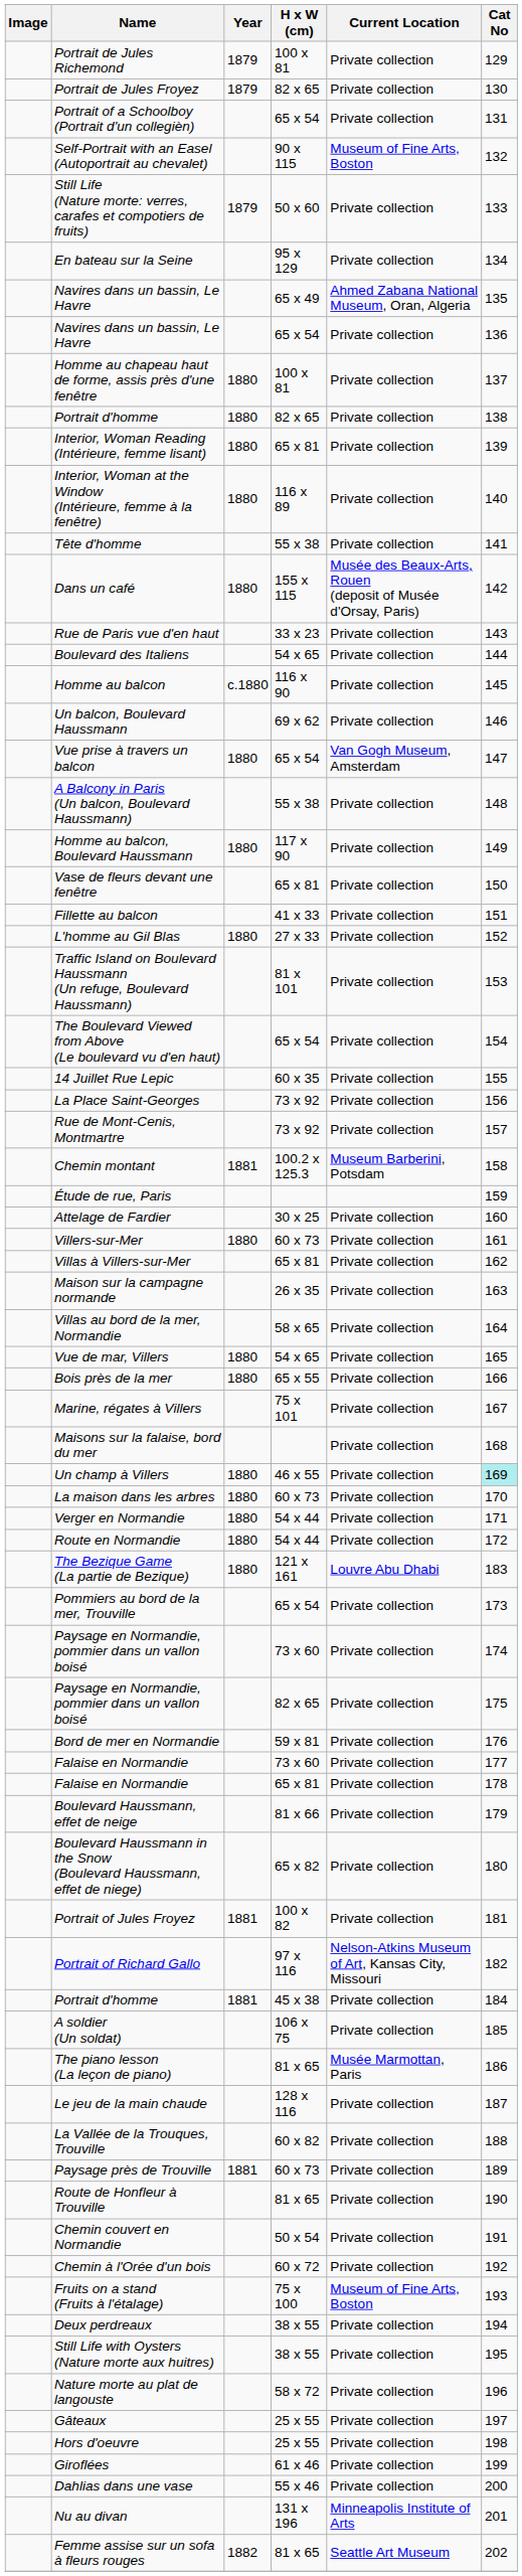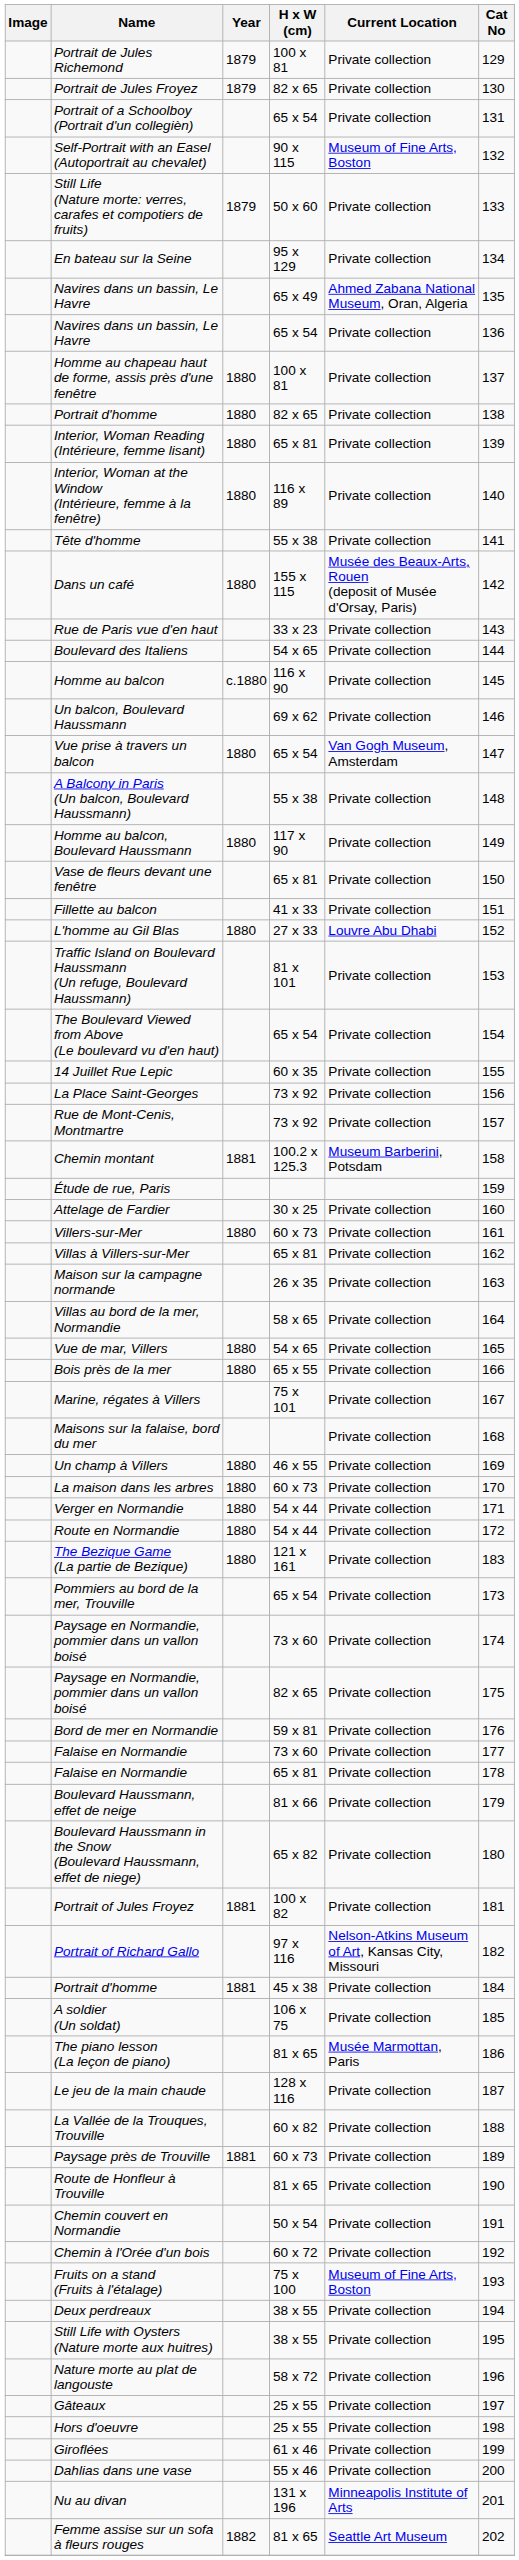 <table class="sortable wikitable" style="margin-left:0.5em; text-align:left">
 <tr>
 <th>Image</th>
 <th>Name</th>
 <th>Year</th>
 <th>H x W (cm)</th>
 <th>Current Location</th>
 <th>Cat No</th>
 </tr>
 <tr>
 <td></td>
 <td><em>Portrait de Jules Richemond</em></td>
 <td>1879</td>
 <td>100 x 81</td>
 <td>Private collection</td>
 <td>129</td>
 </tr>
 <tr>
 <td></td>
 <td><em>Portrait de Jules Froyez</em></td>
 <td>1879</td>
 <td>82 x 65</td>
 <td>Private collection</td>
 <td>130</td>
 </tr>
 <tr>
 <td></td>
 <td><em>Portrait of a Schoolboy</em> <br> <em>(Portrait d'un collegièn)</em></td>
 <td></td>
 <td>65 x 54</td>
 <td>Private collection</td>
 <td>131</td>
 </tr>
 <tr>
 <td></td>
 <td><em>Self-Portrait with an Easel</em> <br><em>(Autoportrait au chevalet)</em></td>
 <td></td>
 <td>90 x 115</td>
 <td><a href='#'>Museum of Fine Arts, Boston</a> </td>
 <td>132</td>
 </tr>
 <tr>
 <td></td>
 <td><em>Still Life</em> <br><em>(Nature morte: verres, carafes et compotiers de fruits)</em></td>
 <td>1879</td>
 <td>50 x 60</td>
 <td>Private collection</td>
 <td>133</td>
 </tr>
 <tr>
 <td></td>
 <td><em>En bateau sur la Seine</em></td>
 <td></td>
 <td>95 x 129</td>
 <td>Private collection</td>
 <td>134</td>
 </tr>
 <tr>
 <td></td>
 <td><em>Navires dans un bassin, Le Havre</em></td>
 <td></td>
 <td>65 x 49</td>
 <td><a href='#'>Ahmed Zabana National Museum</a>, Oran, Algeria</td>
 <td>135</td>
 </tr>
 <tr>
 <td></td>
 <td><em>Navires dans un bassin, Le Havre</em></td>
 <td></td>
 <td>65 x 54</td>
 <td>Private collection</td>
 <td>136</td>
 </tr>
 <tr>
 <td></td>
 <td><em>Homme au chapeau haut de forme, assis près d'une fenêtre</em></td>
 <td>1880</td>
 <td>100 x 81</td>
 <td>Private collection</td>
 <td>137</td>
 </tr>
 <tr>
 <td></td>
 <td><em>Portrait d'homme</em></td>
 <td>1880</td>
 <td>82 x 65</td>
 <td>Private collection</td>
 <td>138</td>
 </tr>
 <tr>
 <td></td>
 <td><em>Interior, Woman Reading</em> <br> <em>(Intérieure, femme lisant)</em></td>
 <td>1880</td>
 <td>65 x 81</td>
 <td>Private collection</td>
 <td>139</td>
 </tr>
 <tr>
 <td></td>
 <td><em>Interior, Woman at the Window</em> <br> <em>(Intérieure, femme à la fenêtre)</em></td>
 <td>1880</td>
 <td>116 x 89</td>
 <td>Private collection</td>
 <td>140</td>
 </tr>
 <tr>
 <td></td>
 <td><em>Tête d'homme</em></td>
 <td></td>
 <td>55 x 38</td>
 <td>Private collection</td>
 <td>141</td>
 </tr>
 <tr>
 <td></td>
 <td><em>Dans un café</em></td>
 <td>1880</td>
 <td>155 x 115</td>
 <td><a href='#'>Musée des Beaux-Arts, Rouen</a> <br> (deposit of Musée d'Orsay, Paris)  </td>
 <td>142</td>
 </tr>
 <tr>
 <td></td>
 <td><em>Rue de Paris vue d'en haut</em></td>
 <td></td>
 <td>33 x 23</td>
 <td>Private collection</td>
 <td>143</td>
 </tr>
 <tr>
 <td></td>
 <td><em>Boulevard des Italiens</em></td>
 <td></td>
 <td>54 x 65</td>
 <td>Private collection</td>
 <td>144</td>
 </tr>
 <tr>
 <td></td>
 <td><em>Homme au balcon</em></td>
 <td>c.1880</td>
 <td>116 x 90</td>
 <td>Private collection</td>
 <td>145</td>
 </tr>
 <tr>
 <td></td>
 <td><em>Un balcon, Boulevard Haussmann</em></td>
 <td></td>
 <td>69 x 62</td>
 <td>Private collection</td>
 <td>146</td>
 </tr>
 <tr>
 <td></td>
 <td><em>Vue prise à travers un balcon</em></td>
 <td>1880</td>
 <td>65 x 54</td>
 <td><a href='#'>Van Gogh Museum</a>, Amsterdam </td>
 <td>147</td>
 </tr>
 <tr>
 <td></td>
 <td><em><a href='#'>A Balcony in Paris</a></em> <br><em>(Un balcon, Boulevard Haussmann)</em></td>
 <td></td>
 <td>55 x 38</td>
 <td>Private collection</td>
 <td>148</td>
 </tr>
 <tr>
 <td></td>
 <td><em>Homme au balcon, Boulevard Haussmann</em></td>
 <td>1880</td>
 <td>117 x 90</td>
 <td>Private collection</td>
 <td>149</td>
 </tr>
 <tr>
 <td></td>
 <td><em>Vase de fleurs devant une fenêtre</em></td>
 <td></td>
 <td>65 x 81</td>
 <td>Private collection</td>
 <td>150</td>
 </tr>
 <tr>
 <td></td>
 <td><em>Fillette au balcon</em></td>
 <td></td>
 <td>41 x 33</td>
 <td>Private collection</td>
 <td>151</td>
 </tr>
 <tr>
 <td></td>
 <td><em>L'homme au Gil Blas</em></td>
 <td>1880</td>
 <td>27 x 33</td>
-<td>Private collection</td>
+<td><a href='#'>Louvre Abu Dhabi</a></td>
 <td>152</td>
 </tr>
 <tr>
 <td></td>
 <td><em>Traffic Island on Boulevard Haussmann</em> <br> <em>(Un refuge, Boulevard Haussmann)</em></td>
 <td></td>
 <td>81 x 101</td>
 <td>Private collection</td>
 <td>153</td>
 </tr>
 <tr>
 <td></td>
 <td><em>The Boulevard Viewed from Above</em> <br><em>(Le boulevard vu d'en haut)</em></td>
 <td></td>
 <td>65 x 54</td>
 <td>Private collection</td>
 <td>154</td>
 </tr>
 <tr>
 <td></td>
 <td><em>14 Juillet Rue Lepic</em></td>
 <td></td>
 <td>60 x 35</td>
 <td>Private collection</td>
 <td>155</td>
 </tr>
 <tr>
 <td></td>
 <td><em>La Place Saint-Georges</em></td>
 <td></td>
 <td>73 x 92</td>
 <td>Private collection</td>
 <td>156</td>
 </tr>
 <tr>
 <td></td>
 <td><em>Rue de Mont-Cenis, Montmartre</em></td>
 <td></td>
 <td>73 x 92</td>
 <td>Private collection</td>
 <td>157</td>
 </tr>
 <tr>
 <td></td>
 <td><em>Chemin montant</em></td>
 <td>1881</td>
 <td>100.2 x 125.3</td>
 <td><a href='#'>Museum Barberini</a>, Potsdam </td>
 <td>158</td>
 </tr>
 <tr>
 <td></td>
 <td><em>Étude de rue, Paris</em></td>
 <td></td>
 <td></td>
 <td></td>
 <td Private collection>159</td>
 </tr>
 <tr>
 <td></td>
 <td><em>Attelage de Fardier</em></td>
 <td></td>
 <td>30 x 25</td>
 <td>Private collection</td>
 <td>160</td>
 </tr>
 <tr>
 <td></td>
 <td><em>Villers-sur-Mer</em></td>
 <td>1880</td>
 <td>60 x 73</td>
 <td>Private collection</td>
 <td>161</td>
 </tr>
 <tr>
 <td></td>
 <td><em>Villas à Villers-sur-Mer</em></td>
 <td></td>
 <td>65 x 81</td>
 <td>Private collection</td>
 <td>162</td>
 </tr>
 <tr>
 <td></td>
 <td><em>Maison sur la campagne normande</em></td>
 <td></td>
 <td>26 x 35</td>
 <td>Private collection</td>
 <td>163</td>
 </tr>
 <tr>
 <td></td>
 <td><em>Villas au bord de la mer, Normandie</em></td>
 <td></td>
 <td>58 x 65</td>
 <td>Private collection</td>
 <td>164</td>
 </tr>
 <tr>
 <td></td>
 <td><em>Vue de mar, Villers</em></td>
 <td>1880</td>
 <td>54 x 65</td>
 <td>Private collection</td>
 <td>165</td>
 </tr>
 <tr>
 <td></td>
 <td><em>Bois près de la mer</em></td>
 <td>1880</td>
 <td>65 x 55</td>
 <td>Private collection</td>
 <td>166</td>
 </tr>
 <tr>
 <td></td>
 <td><em>Marine, régates à Villers</em></td>
 <td></td>
 <td>75 x 101</td>
 <td>Private collection</td>
 <td>167</td>
 </tr>
 <tr>
 <td></td>
 <td><em>Maisons sur la falaise, bord du mer</em></td>
 <td></td>
 <td></td>
 <td>Private collection</td>
 <td>168</td>
 </tr>
 <tr>
 <td></td>
 <td><em>Un champ à Villers</em></td>
 <td>1880</td>
 <td>46 x 55</td>
 <td>Private collection</td>
-<td style="background: paleturquoise;">169</td>
+<td>169</td>
 </tr>
 <tr>
 <td></td>
 <td><em>La maison dans les arbres</em></td>
 <td>1880</td>
 <td>60 x 73</td>
 <td>Private collection</td>
 <td>170</td>
 </tr>
 <tr>
 <td></td>
 <td><em>Verger en Normandie</em></td>
 <td>1880</td>
 <td>54 x 44</td>
 <td>Private collection</td>
 <td>171</td>
 </tr>
 <tr>
 <td></td>
 <td><em>Route en Normandie</em></td>
 <td>1880</td>
 <td>54 x 44</td>
 <td>Private collection</td>
 <td>172</td>
 </tr>
 <tr>
 <td></td>
 <td><em><a href='#'>The Bezique Game</a></em> <br> <em>(La partie de Bezique)</em></td>
 <td>1880</td>
 <td>121 x 161</td>
-<td><a href='#'>Louvre Abu Dhabi</a></td>
+<td>Private collection</td>
 <td>183</td>
 </tr>
 <tr>
 <td></td>
 <td><em>Pommiers au bord de la mer, Trouville</em></td>
 <td></td>
 <td>65 x 54</td>
 <td>Private collection</td>
 <td>173</td>
 </tr>
 <tr>
 <td></td>
 <td><em>Paysage en Normandie, pommier dans un vallon boisé</em></td>
 <td></td>
 <td>73 x 60</td>
 <td>Private collection</td>
 <td>174</td>
 </tr>
 <tr>
 <td></td>
 <td><em>Paysage en Normandie, pommier dans un vallon boisé</em></td>
 <td></td>
 <td>82 x 65</td>
 <td>Private collection</td>
 <td>175</td>
 </tr>
 <tr>
 <td></td>
 <td><em>Bord de mer en Normandie</em></td>
 <td></td>
 <td>59 x 81</td>
 <td>Private collection</td>
 <td>176</td>
 </tr>
 <tr>
 <td></td>
 <td><em>Falaise en Normandie</em></td>
 <td></td>
 <td>73 x 60</td>
 <td>Private collection</td>
 <td>177</td>
 </tr>
 <tr>
 <td></td>
 <td><em>Falaise en Normandie</em></td>
 <td></td>
 <td>65 x 81</td>
 <td>Private collection</td>
 <td>178</td>
 </tr>
 <tr>
 <td></td>
 <td><em>Boulevard Haussmann, effet de neige</em></td>
 <td></td>
 <td>81 x 66</td>
 <td>Private collection</td>
 <td>179</td>
 </tr>
 <tr>
 <td></td>
 <td><em>Boulevard Haussmann in the Snow</em> <br> <em>(Boulevard Haussmann, effet de niege)</em></td>
 <td></td>
 <td>65 x 82</td>
 <td>Private collection</td>
 <td>180</td>
 </tr>
 <tr>
 <td></td>
 <td><em>Portrait of Jules Froyez</em></td>
 <td>1881</td>
 <td>100 x 82</td>
 <td>Private collection</td>
 <td>181</td>
 </tr>
 <tr>
 <td></td>
 <td><em><a href='#'>Portrait of Richard Gallo</a></em></td>
 <td></td>
 <td>97 x 116</td>
 <td><a href='#'>Nelson-Atkins Museum of Art</a>, Kansas City, Missouri </td>
 <td>182</td>
 </tr>
 <tr>
 <td></td>
 <td><em>Portrait d'homme</em></td>
 <td>1881</td>
 <td>45 x 38</td>
 <td>Private collection</td>
 <td>184</td>
 </tr>
 <tr>
 <td></td>
 <td><em>A soldier</em> <br> <em>(Un soldat)</em></td>
 <td></td>
 <td>106 x 75</td>
 <td>Private collection</td>
 <td>185</td>
 </tr>
 <tr>
 <td></td>
 <td><em>The piano lesson</em> <br> <em>(La leçon de piano)</em></td>
 <td></td>
 <td>81 x 65</td>
 <td><a href='#'>Musée Marmottan</a>, Paris </td>
 <td>186</td>
 </tr>
 <tr>
 <td></td>
 <td><em>Le jeu de la main chaude</em></td>
 <td></td>
 <td>128 x 116</td>
 <td>Private collection</td>
 <td>187</td>
 </tr>
 <tr>
 <td></td>
 <td><em>La Vallée de la Trouques, Trouville</em></td>
 <td></td>
 <td>60 x 82</td>
 <td>Private collection</td>
 <td>188</td>
 </tr>
 <tr>
 <td></td>
 <td><em>Paysage près de Trouville</em></td>
 <td>1881</td>
 <td>60 x 73</td>
 <td>Private collection</td>
 <td>189</td>
 </tr>
 <tr>
 <td></td>
 <td><em>Route de Honfleur à Trouville</em></td>
 <td></td>
 <td>81 x 65</td>
 <td>Private collection</td>
 <td>190</td>
 </tr>
 <tr>
 <td></td>
 <td><em>Chemin couvert en Normandie</em></td>
 <td></td>
 <td>50 x 54</td>
 <td>Private collection</td>
 <td>191</td>
 </tr>
 <tr>
 <td></td>
 <td><em>Chemin à l'Orée d'un bois</em></td>
 <td></td>
 <td>60 x 72</td>
 <td>Private collection</td>
 <td>192</td>
 </tr>
 <tr>
 <td></td>
 <td><em>Fruits on a stand</em> <br> <em>(Fruits à l'étalage)</em></td>
 <td></td>
 <td>75 x 100</td>
 <td><a href='#'>Museum of Fine Arts, Boston</a> </td>
 <td>193</td>
 </tr>
 <tr>
 <td></td>
 <td><em>Deux perdreaux</em></td>
 <td></td>
 <td>38 x 55</td>
 <td>Private collection</td>
 <td>194</td>
 </tr>
 <tr>
 <td></td>
 <td><em>Still Life with Oysters</em> <br> <em>(Nature morte aux huitres)</em></td>
 <td></td>
 <td>38 x 55</td>
 <td>Private collection</td>
 <td>195</td>
 </tr>
 <tr>
 <td></td>
 <td><em>Nature morte au plat de langouste</em></td>
 <td></td>
 <td>58 x 72</td>
 <td>Private collection</td>
 <td>196</td>
 </tr>
 <tr>
 <td></td>
 <td><em>Gâteaux</em></td>
 <td></td>
 <td>25 x 55</td>
 <td>Private collection</td>
 <td>197</td>
 </tr>
 <tr>
 <td></td>
 <td><em>Hors d'oeuvre</em></td>
 <td></td>
 <td>25 x 55</td>
 <td>Private collection</td>
 <td>198</td>
 </tr>
 <tr>
 <td></td>
 <td><em>Giroflées</em></td>
 <td></td>
 <td>61 x 46</td>
 <td>Private collection</td>
 <td>199</td>
 </tr>
 <tr>
 <td></td>
 <td><em>Dahlias dans une vase</em></td>
 <td></td>
 <td>55 x 46</td>
 <td>Private collection</td>
 <td>200</td>
 </tr>
 <tr>
 <td></td>
 <td><em>Nu au divan</em></td>
 <td></td>
 <td>131 x 196</td>
 <td><a href='#'>Minneapolis Institute of Arts</a> </td>
 <td>201</td>
 </tr>
 <tr>
 <td></td>
 <td><em>Femme assise sur un sofa à fleurs rouges</em></td>
 <td>1882</td>
 <td>81 x 65</td>
 <td><a href='#'>Seattle Art Museum</a> </td>
 <td>202</td>
 </tr>
 <tr>
 </tr>
 </table>
